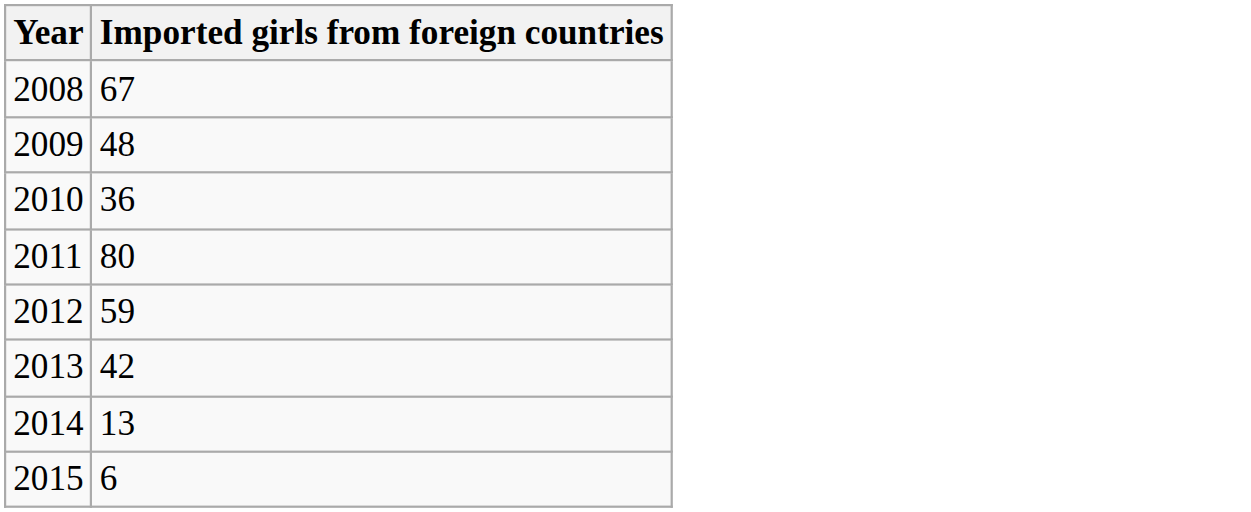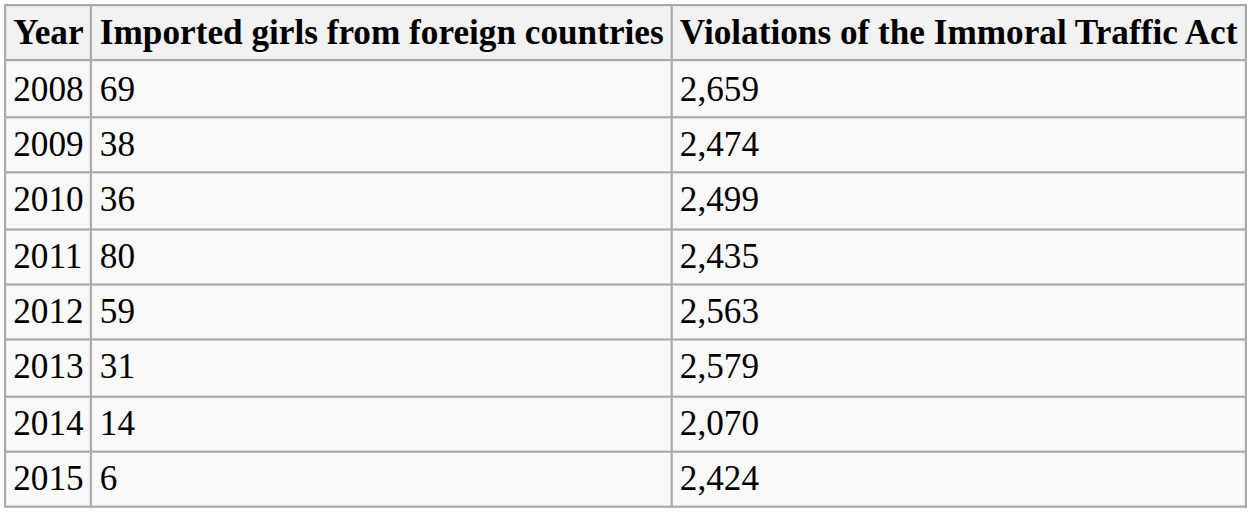 <table class="wikitable">
 <tr>
 <th>Year</th>
 <th>Imported girls from foreign countries</th>
+<th>Violations of the Immoral Traffic Act</th>
 </tr>
 <tr>
 <td>2008</td>
-<td>67</td>
+<td>69</td>
+<td>2,659</td>
 </tr>
 <tr>
 <td>2009</td>
-<td>48</td>
+<td>38</td>
+<td>2,474</td>
 </tr>
 <tr>
 <td>2010</td>
 <td>36</td>
+<td>2,499</td>
 </tr>
 <tr>
 <td>2011</td>
 <td>80</td>
+<td>2,435</td>
 </tr>
 <tr>
 <td>2012</td>
 <td>59</td>
+<td>2,563</td>
 </tr>
 <tr>
 <td>2013</td>
-<td>42</td>
+<td>31</td>
+<td>2,579</td>
 </tr>
 <tr>
 <td>2014</td>
-<td>13</td>
+<td>14</td>
+<td>2,070</td>
 </tr>
 <tr>
 <td>2015</td>
 <td>6</td>
+<td>2,424</td>
 </tr>
 </table>
